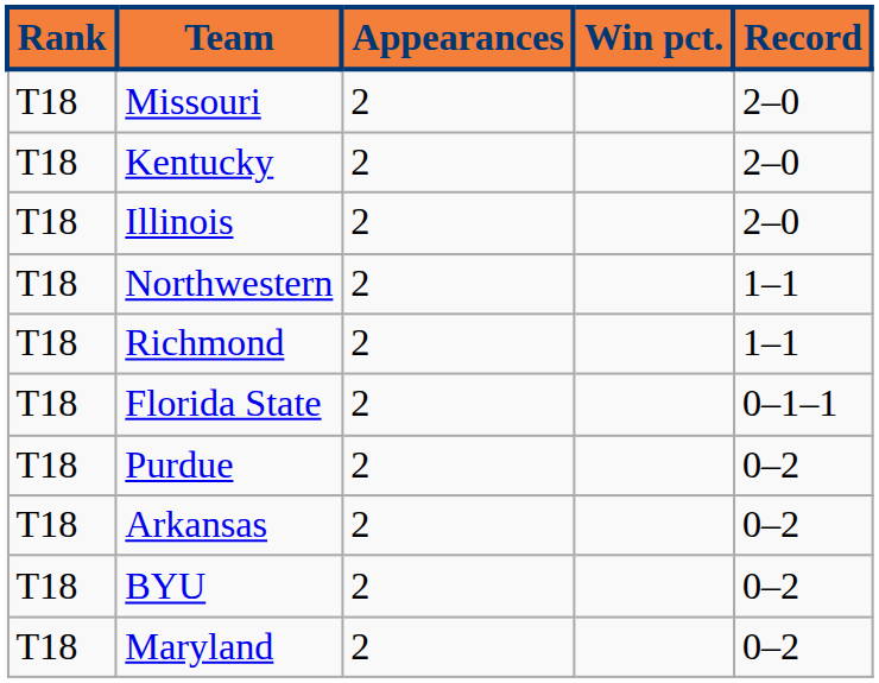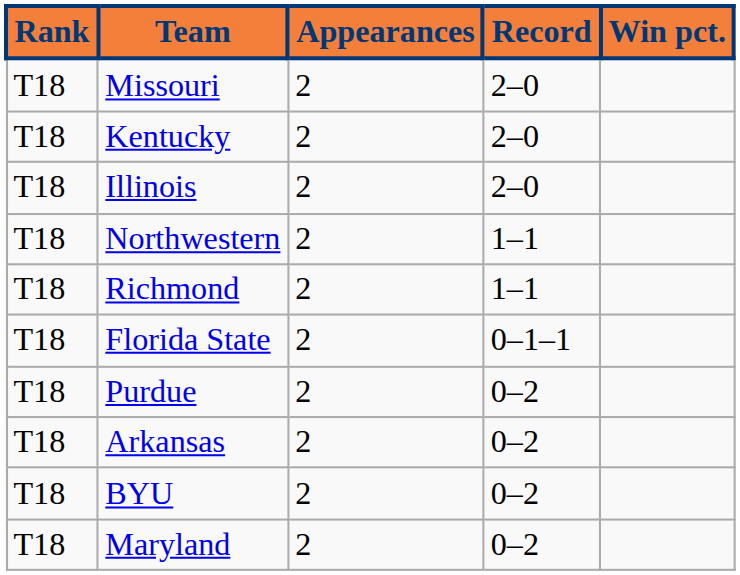 <table class="wikitable">
 <tr>
 <th style="background:#f47f3b; color:#003876; border: 2px solid #003876;">Rank</th>
 <th style="background:#f47f3b; color:#003876; border: 2px solid #003876;">Team</th>
 <th style="background:#f47f3b; color:#003876; border: 2px solid #003876;">Appearances</th>
+<th style="background:#f47f3b; color:#003876; border: 2px solid #003876;">Record</th>
 <th style="background:#f47f3b; color:#003876; border: 2px solid #003876;">Win pct.</th>
-<th style="background:#f47f3b; color:#003876; border: 2px solid #003876;">Record</th>
 </tr>
 <tr>
 <td>T18</td>
 <td><a href='#'>Missouri</a></td>
 <td>2</td>
+<td>2–0</td>
 <td></td>
-<td>2–0</td>
 </tr>
 <tr>
 <td>T18</td>
 <td><a href='#'>Kentucky</a></td>
 <td>2</td>
+<td>2–0</td>
 <td></td>
-<td>2–0</td>
 </tr>
 <tr>
 <td>T18</td>
 <td><a href='#'>Illinois</a></td>
 <td>2</td>
+<td>2–0</td>
 <td></td>
-<td>2–0</td>
 </tr>
 <tr>
 <td>T18</td>
 <td><a href='#'>Northwestern</a></td>
 <td>2</td>
+<td>1–1</td>
 <td></td>
-<td>1–1</td>
 </tr>
 <tr>
 <td>T18</td>
 <td><a href='#'>Richmond</a></td>
 <td>2</td>
+<td>1–1</td>
 <td></td>
-<td>1–1</td>
 </tr>
 <tr>
 <td>T18</td>
 <td><a href='#'>Florida State</a></td>
 <td>2</td>
+<td>0–1–1</td>
 <td></td>
-<td>0–1–1</td>
 </tr>
 <tr>
 <td>T18</td>
 <td><a href='#'>Purdue</a></td>
 <td>2</td>
+<td>0–2</td>
 <td></td>
-<td>0–2</td>
 </tr>
 <tr>
 <td>T18</td>
 <td><a href='#'>Arkansas</a></td>
 <td>2</td>
+<td>0–2</td>
 <td></td>
-<td>0–2</td>
 </tr>
 <tr>
 <td>T18</td>
 <td><a href='#'>BYU</a></td>
 <td>2</td>
+<td>0–2</td>
 <td></td>
-<td>0–2</td>
 </tr>
 <tr>
 <td>T18</td>
 <td><a href='#'>Maryland</a></td>
 <td>2</td>
+<td>0–2</td>
 <td></td>
-<td>0–2</td>
 </tr>
 </table>
